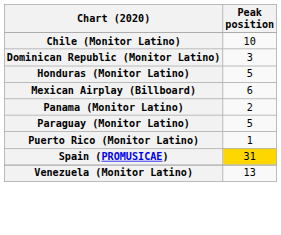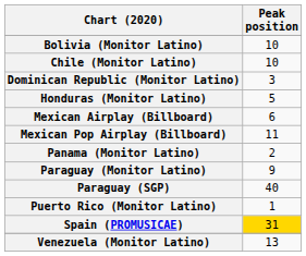 <table class="wikitable sortable plainrowheaders" style="text-align:center">
 <tr>
 <th scope="col">Chart (2020)</th>
 <th scope="col">Peak<br>position</th>
 </tr>
 <tr>
+</tr>
+<tr>
+<th scope="row">Bolivia (Monitor Latino)</th>
+<td>10</td>
 </tr>
 <tr>
 <th scope="row">Chile (Monitor Latino)</th>
 <td>10</td>
 </tr>
 <tr>
 <th scope="row">Dominican Republic (Monitor Latino)</th>
 <td>3</td>
 </tr>
 <tr>
 <th scope="row">Honduras (Monitor Latino)</th>
 <td>5</td>
 </tr>
 <tr>
 <th scope="row">Mexican Airplay (Billboard)</th>
 <td>6</td>
 </tr>
 <tr>
+<th scope="row">Mexican Pop Airplay (Billboard)</th>
+<td>11</td>
+</tr>
+<tr>
 <th scope="row">Panama (Monitor Latino)</th>
 <td>2</td>
 </tr>
 <tr>
 <th scope="row">Paraguay (Monitor Latino)</th>
-<td>5</td>
+<td>9</td>
+</tr>
+<tr>
+<th scope="row">Paraguay (SGP)</th>
+<td>40</td>
 </tr>
 <tr>
 <th scope="row">Puerto Rico (Monitor Latino)</th>
 <td>1</td>
 </tr>
 <tr>
 <th scope="row">Spain (<a href='#'>PROMUSICAE</a>)</th>
 <td style="background: gold;">31</td>
 </tr>
 <tr>
 </tr>
 <tr>
 </tr>
 <tr>
 </tr>
 <tr>
 </tr>
 <tr>
 <th scope="row">Venezuela (Monitor Latino)</th>
 <td>13</td>
 </tr>
 </table>
